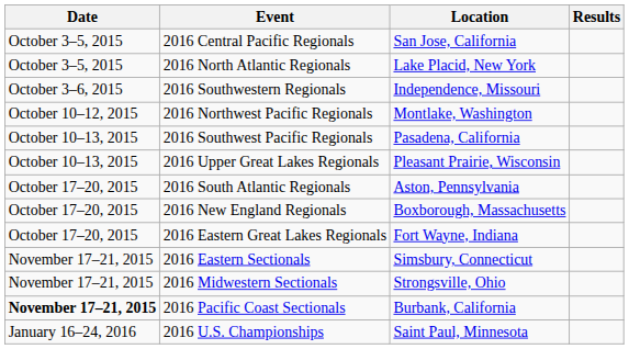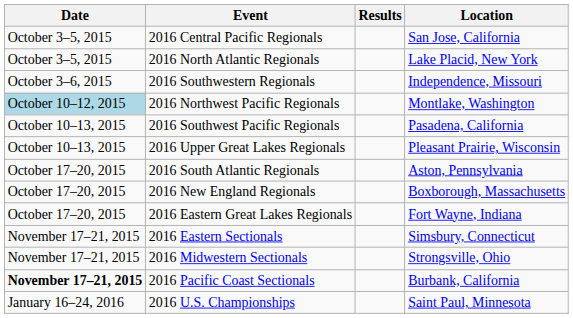 <table class="wikitable">
 <tr>
 <th>Date</th>
 <th>Event</th>
+<th>Results</th>
 <th>Location</th>
-<th>Results</th>
 </tr>
 <tr>
 <td>October 3–5, 2015</td>
 <td>2016 Central Pacific Regionals</td>
+<td> </td>
 <td><a href='#'>San Jose, California</a></td>
-<td> </td>
 </tr>
 <tr>
 <td>October 3–5, 2015</td>
 <td>2016 North Atlantic Regionals</td>
+<td> </td>
 <td><a href='#'>Lake Placid, New York</a></td>
-<td> </td>
 </tr>
 <tr>
 <td>October 3–6, 2015</td>
 <td>2016 Southwestern Regionals</td>
+<td></td>
 <td><a href='#'>Independence, Missouri</a></td>
-<td></td>
 </tr>
 <tr>
-<td>October 10–12, 2015</td>
+<td style="background: lightblue;">October 10–12, 2015</td>
 <td>2016 Northwest Pacific Regionals</td>
+<td> </td>
 <td><a href='#'>Montlake, Washington</a></td>
-<td> </td>
 </tr>
 <tr>
 <td>October 10–13, 2015</td>
 <td>2016 Southwest Pacific Regionals</td>
+<td> </td>
 <td><a href='#'>Pasadena, California</a></td>
-<td> </td>
 </tr>
 <tr>
 <td>October 10–13, 2015</td>
 <td>2016 Upper Great Lakes Regionals</td>
+<td> </td>
 <td><a href='#'>Pleasant Prairie, Wisconsin</a></td>
-<td> </td>
 </tr>
 <tr>
 <td>October 17–20, 2015</td>
 <td>2016 South Atlantic Regionals</td>
+<td> </td>
 <td><a href='#'>Aston, Pennsylvania</a></td>
-<td> </td>
 </tr>
 <tr>
 <td>October 17–20, 2015</td>
 <td>2016 New England Regionals</td>
+<td> </td>
 <td><a href='#'>Boxborough, Massachusetts</a></td>
-<td> </td>
 </tr>
 <tr>
 <td>October 17–20, 2015</td>
 <td>2016 Eastern Great Lakes Regionals</td>
+<td> </td>
 <td><a href='#'>Fort Wayne, Indiana</a></td>
-<td> </td>
 </tr>
 <tr>
 <td>November 17–21, 2015</td>
 <td>2016 <a href='#'>Eastern Sectionals</a></td>
+<td> </td>
 <td><a href='#'>Simsbury, Connecticut</a></td>
-<td> </td>
 </tr>
 <tr>
 <td>November 17–21, 2015</td>
 <td>2016 <a href='#'>Midwestern Sectionals</a></td>
+<td> </td>
 <td><a href='#'>Strongsville, Ohio</a></td>
-<td> </td>
 </tr>
 <tr>
 <td><strong>November 17–21, 2015</strong></td>
 <td>2016 <a href='#'>Pacific Coast Sectionals</a></td>
+<td> </td>
 <td><a href='#'>Burbank, California</a></td>
-<td> </td>
 </tr>
 <tr>
 <td>January 16–24, 2016</td>
 <td>2016 <a href='#'>U.S. Championships</a></td>
+<td> </td>
 <td><a href='#'>Saint Paul, Minnesota</a></td>
-<td> </td>
 </tr>
 </table>
